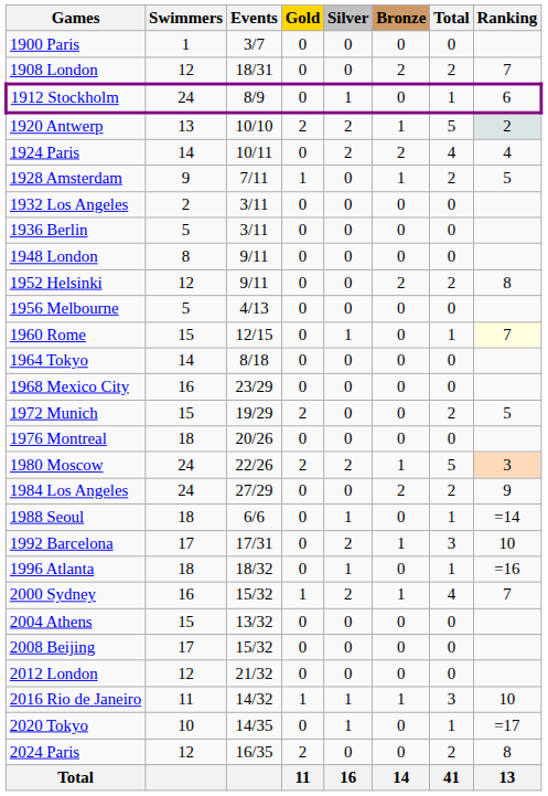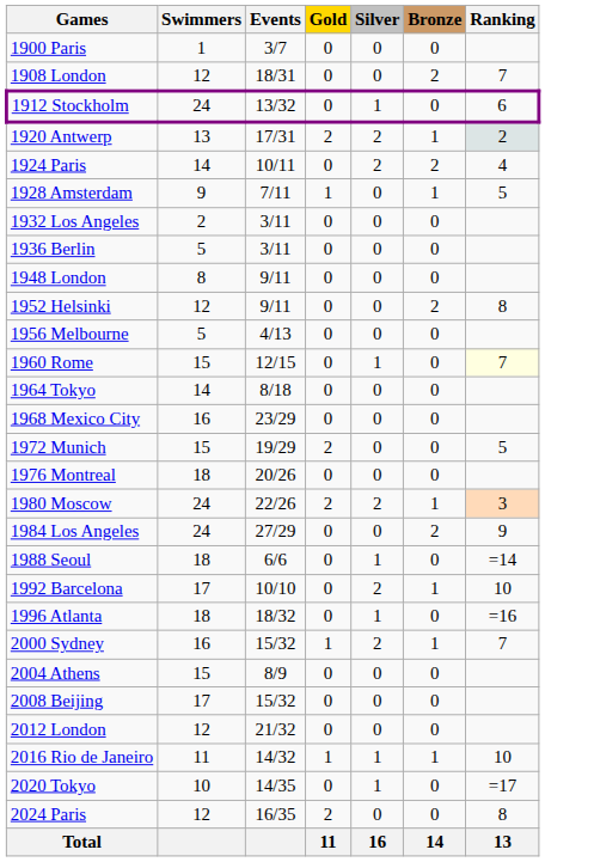 <table class="wikitable sortable" style="text-align:center">
 <tr>
 <th>Games</th>
 <th>Swimmers</th>
 <th>Events</th>
 <th style="background-color:gold;">Gold</th>
 <th style="background-color:silver;">Silver</th>
 <th style="background-color:#c96;">Bronze</th>
-<th>Total</th>
 <th>Ranking</th>
 </tr>
 <tr>
 <td align=left><a href='#'>1900 Paris</a></td>
 <td>1</td>
 <td>3/7</td>
-<td>0</td>
 <td>0</td>
 <td>0</td>
 <td>0</td>
 <td></td>
 </tr>
 <tr>
 <td align=left><a href='#'>1908 London</a></td>
 <td>12</td>
 <td>18/31</td>
 <td>0</td>
 <td>0</td>
 <td>2</td>
-<td>2</td>
 <td>7</td>
 </tr>
 <tr align=center style="border: 3px solid purple">
 <td align=left><a href='#'>1912 Stockholm</a></td>
 <td>24</td>
-<td>8/9</td>
+<td>13/32</td>
 <td>0</td>
 <td>1</td>
 <td>0</td>
-<td>1</td>
 <td>6</td>
 </tr>
 <tr>
 <td align=left><a href='#'>1920 Antwerp</a></td>
 <td>13</td>
-<td>10/10</td>
+<td>17/31</td>
 <td>2</td>
 <td>2</td>
 <td>1</td>
-<td>5</td>
 <td bgcolor=dce5e5>2</td>
 </tr>
 <tr>
 <td align=left><a href='#'>1924 Paris</a></td>
 <td>14</td>
 <td>10/11</td>
 <td>0</td>
 <td>2</td>
 <td>2</td>
 <td>4</td>
-<td>4</td>
 </tr>
 <tr>
 <td align=left><a href='#'>1928 Amsterdam</a></td>
 <td>9</td>
 <td>7/11</td>
 <td>1</td>
 <td>0</td>
 <td>1</td>
-<td>2</td>
 <td>5</td>
 </tr>
 <tr>
 <td align=left><a href='#'>1932 Los Angeles</a></td>
 <td>2</td>
 <td>3/11</td>
-<td>0</td>
 <td>0</td>
 <td>0</td>
 <td>0</td>
 <td></td>
 </tr>
 <tr>
 <td align=left><a href='#'>1936 Berlin</a></td>
 <td>5</td>
 <td>3/11</td>
 <td>0</td>
 <td>0</td>
 <td>0</td>
-<td>0</td>
 <td></td>
 </tr>
 <tr>
 <td align=left><a href='#'>1948 London</a></td>
 <td>8</td>
 <td>9/11</td>
-<td>0</td>
 <td>0</td>
 <td>0</td>
 <td>0</td>
 <td></td>
 </tr>
 <tr>
 <td align=left><a href='#'>1952 Helsinki</a></td>
 <td>12</td>
 <td>9/11</td>
 <td>0</td>
 <td>0</td>
 <td>2</td>
-<td>2</td>
 <td>8</td>
 </tr>
 <tr>
 <td align=left><a href='#'>1956 Melbourne</a></td>
 <td>5</td>
 <td>4/13</td>
-<td>0</td>
 <td>0</td>
 <td>0</td>
 <td>0</td>
 <td></td>
 </tr>
 <tr>
 <td align=left><a href='#'>1960 Rome</a></td>
 <td>15</td>
 <td>12/15</td>
 <td>0</td>
 <td>1</td>
 <td>0</td>
-<td>1</td>
 <td style="background: lightyellow;">7</td>
 </tr>
 <tr>
 <td align=left><a href='#'>1964 Tokyo</a></td>
 <td>14</td>
 <td>8/18</td>
-<td>0</td>
 <td>0</td>
 <td>0</td>
 <td>0</td>
 <td></td>
 </tr>
 <tr>
 <td align=left><a href='#'>1968 Mexico City</a></td>
 <td>16</td>
 <td>23/29</td>
 <td>0</td>
 <td>0</td>
 <td>0</td>
-<td>0</td>
 <td></td>
 </tr>
 <tr>
 <td align=left><a href='#'>1972 Munich</a></td>
 <td>15</td>
 <td>19/29</td>
 <td>2</td>
 <td>0</td>
 <td>0</td>
-<td>2</td>
 <td>5</td>
 </tr>
 <tr>
 <td align=left><a href='#'>1976 Montreal</a></td>
 <td>18</td>
 <td>20/26</td>
-<td>0</td>
 <td>0</td>
 <td>0</td>
 <td>0</td>
 <td></td>
 </tr>
 <tr>
 <td align=left><a href='#'>1980 Moscow</a></td>
 <td>24</td>
 <td>22/26</td>
 <td>2</td>
 <td>2</td>
 <td>1</td>
-<td>5</td>
 <td bgcolor=ffdab9>3</td>
 </tr>
 <tr>
 <td align=left><a href='#'>1984 Los Angeles</a></td>
 <td>24</td>
 <td>27/29</td>
 <td>0</td>
 <td>0</td>
-<td>2</td>
 <td>2</td>
 <td>9</td>
 </tr>
 <tr>
 <td align=left><a href='#'>1988 Seoul</a></td>
 <td>18</td>
 <td>6/6</td>
 <td>0</td>
 <td>1</td>
 <td>0</td>
-<td>1</td>
 <td>=14</td>
 </tr>
 <tr>
 <td align=left><a href='#'>1992 Barcelona</a></td>
 <td>17</td>
-<td>17/31</td>
+<td>10/10</td>
 <td>0</td>
 <td>2</td>
 <td>1</td>
-<td>3</td>
 <td>10</td>
 </tr>
 <tr>
 <td align=left><a href='#'>1996 Atlanta</a></td>
 <td>18</td>
 <td>18/32</td>
 <td>0</td>
 <td>1</td>
 <td>0</td>
-<td>1</td>
 <td>=16</td>
 </tr>
 <tr>
 <td align=left><a href='#'>2000 Sydney</a></td>
 <td>16</td>
 <td>15/32</td>
 <td>1</td>
 <td>2</td>
 <td>1</td>
-<td>4</td>
 <td>7</td>
 </tr>
 <tr>
 <td align=left><a href='#'>2004 Athens</a></td>
 <td>15</td>
-<td>13/32</td>
-<td>0</td>
+<td>8/9</td>
 <td>0</td>
 <td>0</td>
 <td>0</td>
 <td></td>
 </tr>
 <tr>
 <td align=left><a href='#'>2008 Beijing</a></td>
 <td>17</td>
 <td>15/32</td>
 <td>0</td>
 <td>0</td>
 <td>0</td>
-<td>0</td>
 <td></td>
 </tr>
 <tr>
 <td align=left><a href='#'>2012 London</a></td>
 <td>12</td>
 <td>21/32</td>
-<td>0</td>
 <td>0</td>
 <td>0</td>
 <td>0</td>
 <td></td>
 </tr>
 <tr>
 <td align=left><a href='#'>2016 Rio de Janeiro</a></td>
 <td>11</td>
 <td>14/32</td>
 <td>1</td>
 <td>1</td>
 <td>1</td>
-<td>3</td>
 <td>10</td>
 </tr>
 <tr>
 <td align=left><a href='#'>2020 Tokyo</a></td>
 <td>10</td>
 <td>14/35</td>
 <td>0</td>
 <td>1</td>
 <td>0</td>
-<td>1</td>
 <td>=17</td>
 </tr>
 <tr>
 <td align=left><a href='#'>2024 Paris</a></td>
 <td>12</td>
 <td>16/35</td>
 <td>2</td>
 <td>0</td>
 <td>0</td>
-<td>2</td>
 <td>8</td>
 </tr>
 <tr>
 <th>Total</th>
 <th></th>
 <th></th>
 <th>11</th>
 <th>16</th>
 <th>14</th>
-<th>41</th>
 <th>13</th>
 </tr>
 </table>
